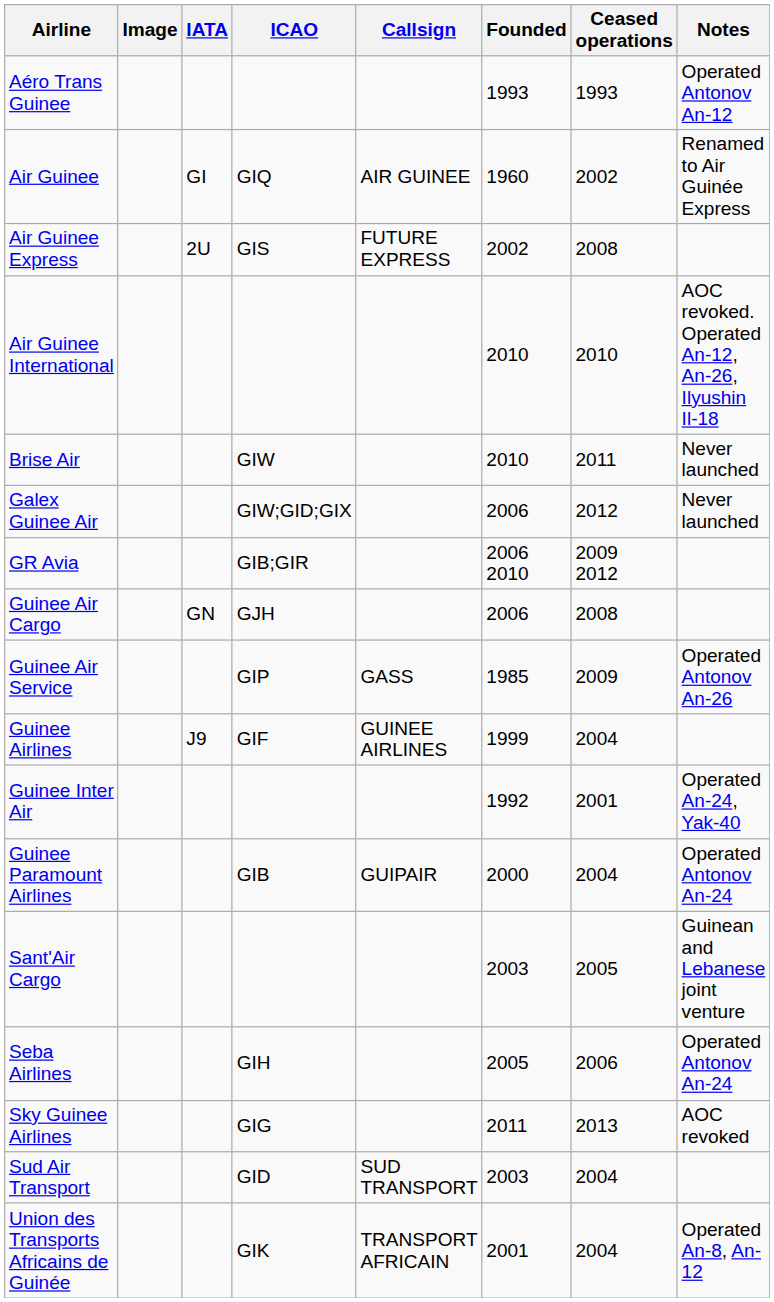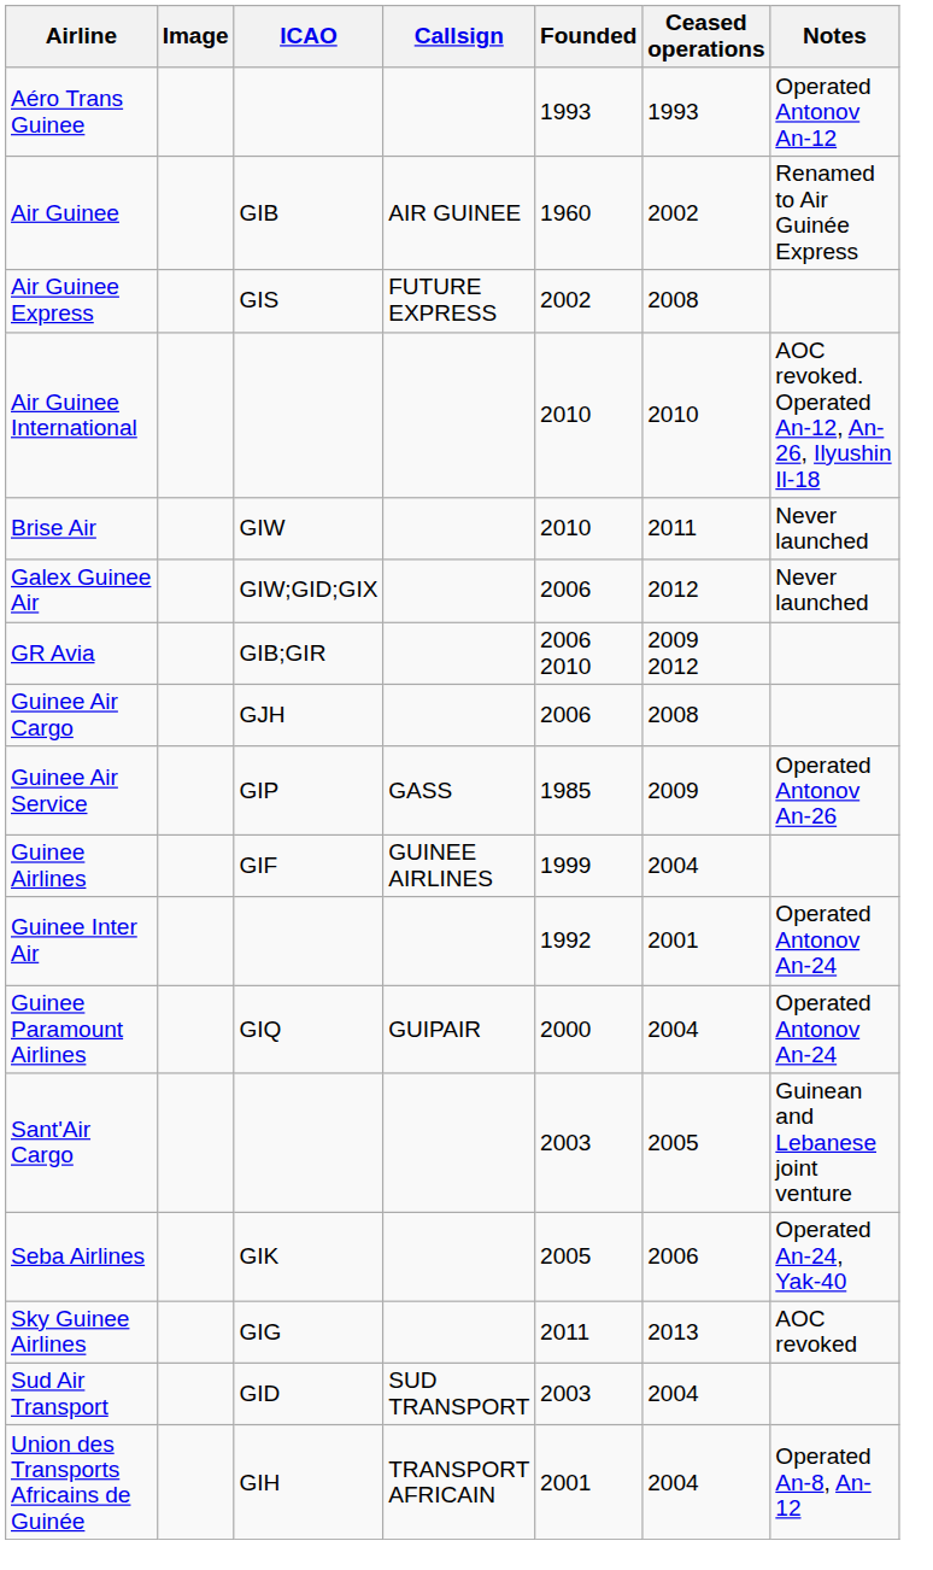 <table class="wikitable sortable" style="border-collapse:collapse; margin:auto;" border="1" cellpadding="3">
 <tr valign="middle">
 <th style="width:175px;">Airline</th>
 <th>Image</th>
-<th><a href='#'>IATA</a></th>
 <th><a href='#'>ICAO</a></th>
 <th><a href='#'>Callsign</a></th>
 <th>Founded</th>
 <th>Ceased<br>operations</th>
 <th style="width:175px;">Notes</th>
 </tr>
 <tr>
 <td><a href='#'>Aéro Trans Guinee</a></td>
 <td></td>
 <td></td>
 <td></td>
-<td></td>
 <td>1993</td>
 <td>1993</td>
 <td>Operated <a href='#'>Antonov An-12</a></td>
 </tr>
 <tr>
 <td><a href='#'>Air Guinee</a></td>
 <td></td>
-<td>GI</td>
-<td>GIQ</td>
+<td>GIB</td>
 <td>AIR GUINEE</td>
 <td>1960</td>
 <td>2002</td>
 <td>Renamed to Air Guinée Express</td>
 </tr>
 <tr>
 <td><a href='#'>Air Guinee Express</a></td>
 <td></td>
-<td>2U</td>
 <td>GIS</td>
 <td>FUTURE EXPRESS</td>
 <td>2002</td>
 <td>2008</td>
 <td></td>
 </tr>
 <tr>
 <td><a href='#'>Air Guinee International</a></td>
 <td></td>
 <td></td>
 <td></td>
-<td></td>
 <td>2010</td>
 <td>2010</td>
 <td>AOC revoked. Operated <a href='#'>An-12</a>, <a href='#'>An-26</a>, <a href='#'>Ilyushin Il-18</a></td>
 </tr>
 <tr>
 <td><a href='#'>Brise Air</a></td>
-<td></td>
 <td></td>
 <td>GIW</td>
 <td></td>
 <td>2010</td>
 <td>2011</td>
 <td>Never launched</td>
 </tr>
 <tr>
 <td><a href='#'>Galex Guinee Air</a></td>
 <td></td>
-<td></td>
 <td>GIW;GID;GIX</td>
 <td></td>
 <td>2006</td>
 <td>2012</td>
 <td>Never launched</td>
 </tr>
 <tr>
 <td><a href='#'>GR Avia</a></td>
-<td></td>
 <td></td>
 <td>GIB;GIR</td>
 <td></td>
 <td>2006<br>2010</td>
 <td>2009<br>2012</td>
 <td></td>
 </tr>
 <tr>
 <td><a href='#'>Guinee Air Cargo</a></td>
 <td></td>
-<td>GN</td>
 <td>GJH</td>
 <td></td>
 <td>2006</td>
 <td>2008</td>
 <td></td>
 </tr>
 <tr>
 <td><a href='#'>Guinee Air Service</a></td>
-<td></td>
 <td></td>
 <td>GIP</td>
 <td>GASS</td>
 <td>1985</td>
 <td>2009</td>
 <td>Operated <a href='#'>Antonov An-26</a></td>
 </tr>
 <tr>
 <td><a href='#'>Guinee Airlines</a></td>
 <td></td>
-<td>J9</td>
 <td>GIF</td>
 <td>GUINEE AIRLINES</td>
 <td>1999</td>
 <td>2004</td>
 <td></td>
 </tr>
 <tr>
 <td><a href='#'>Guinee Inter Air</a></td>
 <td></td>
 <td></td>
 <td></td>
-<td></td>
 <td>1992</td>
 <td>2001</td>
-<td>Operated <a href='#'>An-24</a>, <a href='#'>Yak-40</a></td>
+<td>Operated <a href='#'>Antonov An-24</a></td>
 </tr>
 <tr>
 <td><a href='#'>Guinee Paramount Airlines</a></td>
 <td></td>
-<td></td>
-<td>GIB</td>
+<td>GIQ</td>
 <td>GUIPAIR</td>
 <td>2000</td>
 <td>2004</td>
 <td>Operated <a href='#'>Antonov An-24</a></td>
 </tr>
 <tr>
 <td><a href='#'>Sant'Air Cargo</a></td>
 <td></td>
 <td></td>
 <td></td>
-<td></td>
 <td>2003</td>
 <td>2005</td>
 <td>Guinean and <a href='#'>Lebanese</a> joint venture</td>
 </tr>
 <tr>
 <td><a href='#'>Seba Airlines</a></td>
 <td></td>
-<td></td>
-<td>GIH</td>
+<td>GIK</td>
 <td></td>
 <td>2005</td>
 <td>2006</td>
-<td>Operated <a href='#'>Antonov An-24</a></td>
+<td>Operated <a href='#'>An-24</a>, <a href='#'>Yak-40</a></td>
 </tr>
 <tr>
 <td><a href='#'>Sky Guinee Airlines</a></td>
-<td></td>
 <td></td>
 <td>GIG</td>
 <td></td>
 <td>2011</td>
 <td>2013</td>
 <td>AOC revoked</td>
 </tr>
 <tr>
 <td><a href='#'>Sud Air Transport</a></td>
 <td></td>
-<td></td>
 <td>GID</td>
 <td>SUD TRANSPORT</td>
 <td>2003</td>
 <td>2004</td>
 <td></td>
 </tr>
 <tr>
 <td><a href='#'>Union des Transports Africains de Guinée</a></td>
 <td></td>
-<td></td>
-<td>GIK</td>
+<td>GIH</td>
 <td>TRANSPORT AFRICAIN</td>
 <td>2001</td>
 <td>2004</td>
 <td>Operated <a href='#'>An-8</a>, <a href='#'>An-12</a></td>
 </tr>
 </table>
